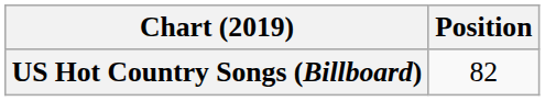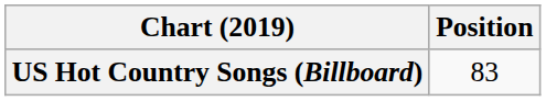 <table class="wikitable plainrowheaders" style="text-align:center">
 <tr>
 <th scope="col">Chart (2019)</th>
 <th scope="col">Position</th>
 </tr>
 <tr>
 <th scope="row">US Hot Country Songs (<em>Billboard</em>)</th>
-<td>82</td>
+<td>83</td>
 </tr>
 </table>
